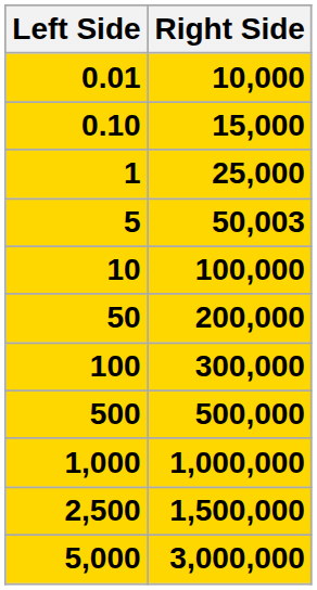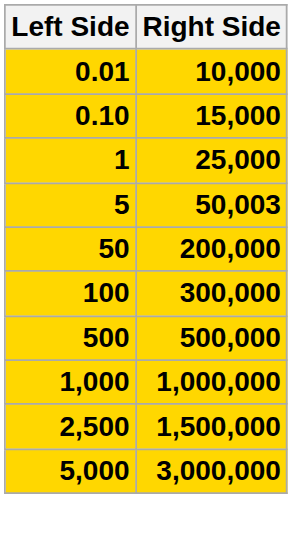 <table class="wikitable" style="text-align:right">
 <tr>
 <th>Left Side</th>
 <th>Right Side</th>
 </tr>
 <tr>
 <td bgcolor=gold><strong>0.01</strong></td>
 <td bgcolor=gold><strong>10,000</strong></td>
 </tr>
 <tr>
 <td bgcolor=gold><strong>0.10</strong></td>
 <td bgcolor=gold><strong>15,000</strong></td>
 </tr>
 <tr>
 <td bgcolor=gold><strong>1</strong></td>
 <td bgcolor=gold><strong>25,000</strong></td>
 </tr>
 <tr>
 <td bgcolor=gold><strong>5</strong></td>
 <td bgcolor=gold><strong>50,003</strong></td>
-</tr>
-<tr>
-<td bgcolor=gold><strong>10</strong></td>
-<td bgcolor=gold><strong>100,000</strong></td>
 </tr>
 <tr>
 <td bgcolor=gold><strong>50</strong></td>
 <td bgcolor=gold><strong>200,000</strong></td>
 </tr>
 <tr>
 <td bgcolor=gold><strong>100</strong></td>
 <td bgcolor=gold><strong>300,000</strong></td>
 </tr>
 <tr>
 <td bgcolor=gold><strong>500</strong></td>
 <td bgcolor=gold><strong>500,000</strong></td>
 </tr>
 <tr>
 <td bgcolor=gold><strong>1,000</strong></td>
 <td bgcolor=gold><strong>1,000,000</strong></td>
 </tr>
 <tr>
 <td bgcolor=gold><strong>2,500</strong></td>
 <td bgcolor=gold><strong>1,500,000</strong></td>
 </tr>
 <tr>
 <td bgcolor=gold><strong>5,000</strong></td>
 <td bgcolor=gold><strong>3,000,000</strong></td>
 </tr>
 </table>
